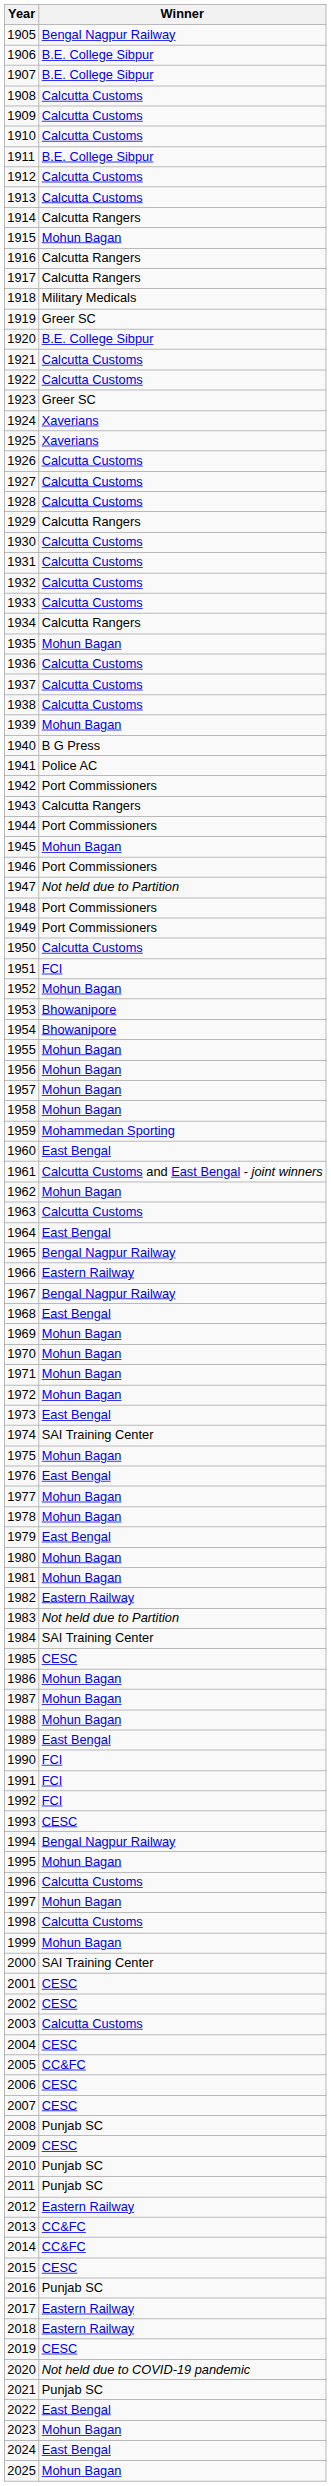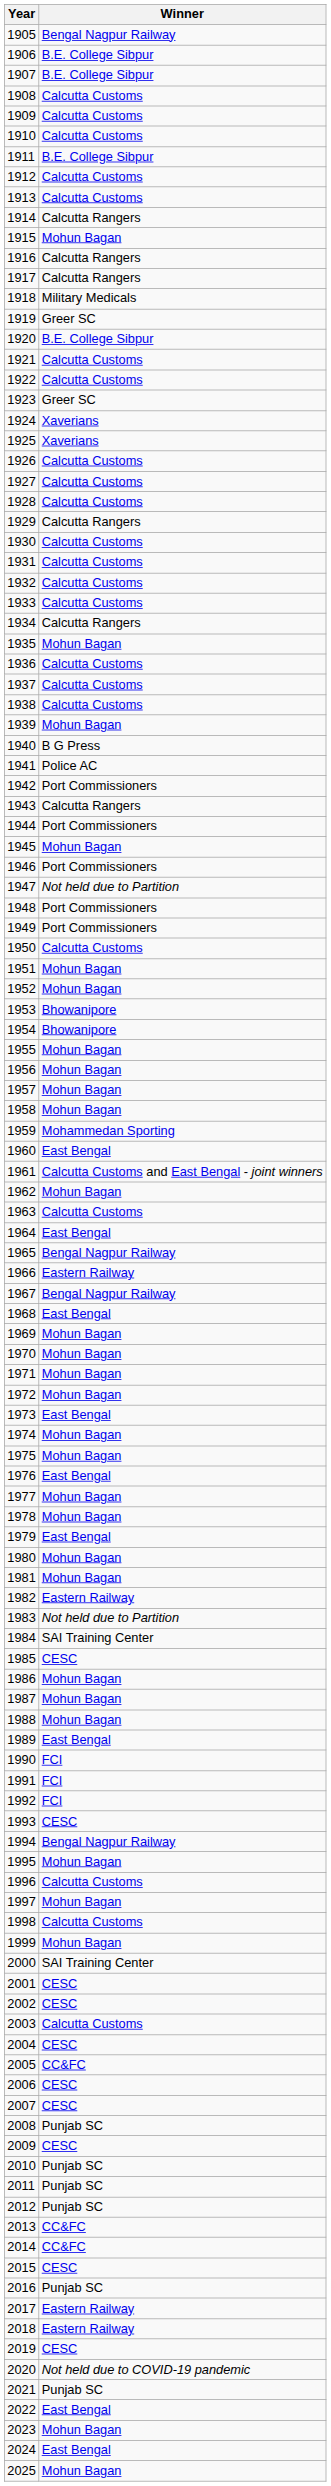 <table class="wikitable">
 <tr>
 <th>Year</th>
 <th>Winner</th>
 </tr>
 <tr>
 <td>1905</td>
 <td><a href='#'>Bengal Nagpur Railway</a></td>
 </tr>
 <tr>
 <td>1906</td>
 <td><a href='#'>B.E. College Sibpur</a></td>
 </tr>
 <tr>
 <td>1907</td>
 <td><a href='#'>B.E. College Sibpur</a></td>
 </tr>
 <tr>
 <td>1908</td>
 <td><a href='#'>Calcutta Customs</a></td>
 </tr>
 <tr>
 <td>1909</td>
 <td><a href='#'>Calcutta Customs</a></td>
 </tr>
 <tr>
 <td>1910</td>
 <td><a href='#'>Calcutta Customs</a></td>
 </tr>
 <tr>
 <td>1911</td>
 <td><a href='#'>B.E. College Sibpur</a></td>
 </tr>
 <tr>
 <td>1912</td>
 <td><a href='#'>Calcutta Customs</a></td>
 </tr>
 <tr>
 <td>1913</td>
 <td><a href='#'>Calcutta Customs</a></td>
 </tr>
 <tr>
 <td>1914</td>
 <td>Calcutta Rangers</td>
 </tr>
 <tr>
 <td>1915</td>
 <td><a href='#'>Mohun Bagan</a></td>
 </tr>
 <tr>
 <td>1916</td>
 <td>Calcutta Rangers</td>
 </tr>
 <tr>
 <td>1917</td>
 <td>Calcutta Rangers</td>
 </tr>
 <tr>
 <td>1918</td>
 <td>Military Medicals</td>
 </tr>
 <tr>
 <td>1919</td>
 <td>Greer SC</td>
 </tr>
 <tr>
 <td>1920</td>
 <td><a href='#'>B.E. College Sibpur</a></td>
 </tr>
 <tr>
 <td>1921</td>
 <td><a href='#'>Calcutta Customs</a></td>
 </tr>
 <tr>
 <td>1922</td>
 <td><a href='#'>Calcutta Customs</a></td>
 </tr>
 <tr>
 <td>1923</td>
 <td>Greer SC</td>
 </tr>
 <tr>
 <td>1924</td>
 <td><a href='#'>Xaverians</a></td>
 </tr>
 <tr>
 <td>1925</td>
 <td><a href='#'>Xaverians</a></td>
 </tr>
 <tr>
 <td>1926</td>
 <td><a href='#'>Calcutta Customs</a></td>
 </tr>
 <tr>
 <td>1927</td>
 <td><a href='#'>Calcutta Customs</a></td>
 </tr>
 <tr>
 <td>1928</td>
 <td><a href='#'>Calcutta Customs</a></td>
 </tr>
 <tr>
 <td>1929</td>
 <td>Calcutta Rangers</td>
 </tr>
 <tr>
 <td>1930</td>
 <td><a href='#'>Calcutta Customs</a></td>
 </tr>
 <tr>
 <td>1931</td>
 <td><a href='#'>Calcutta Customs</a></td>
 </tr>
 <tr>
 <td>1932</td>
 <td><a href='#'>Calcutta Customs</a></td>
 </tr>
 <tr>
 <td>1933</td>
 <td><a href='#'>Calcutta Customs</a></td>
 </tr>
 <tr>
 <td>1934</td>
 <td>Calcutta Rangers</td>
 </tr>
 <tr>
 <td>1935</td>
 <td><a href='#'>Mohun Bagan</a></td>
 </tr>
 <tr>
 <td>1936</td>
 <td><a href='#'>Calcutta Customs</a></td>
 </tr>
 <tr>
 <td>1937</td>
 <td><a href='#'>Calcutta Customs</a></td>
 </tr>
 <tr>
 <td>1938</td>
 <td><a href='#'>Calcutta Customs</a></td>
 </tr>
 <tr>
 <td>1939</td>
 <td><a href='#'>Mohun Bagan</a></td>
 </tr>
 <tr>
 <td>1940</td>
 <td>B G Press</td>
 </tr>
 <tr>
 <td>1941</td>
 <td>Police AC</td>
 </tr>
 <tr>
 <td>1942</td>
 <td>Port Commissioners</td>
 </tr>
 <tr>
 <td>1943</td>
 <td>Calcutta Rangers</td>
 </tr>
 <tr>
 <td>1944</td>
 <td>Port Commissioners</td>
 </tr>
 <tr>
 <td>1945</td>
 <td><a href='#'>Mohun Bagan</a></td>
 </tr>
 <tr>
 <td>1946</td>
 <td>Port Commissioners</td>
 </tr>
 <tr>
 <td>1947</td>
 <td><em>Not held due to Partition</em></td>
 </tr>
 <tr>
 <td>1948</td>
 <td>Port Commissioners</td>
 </tr>
 <tr>
 <td>1949</td>
 <td>Port Commissioners</td>
 </tr>
 <tr>
 <td>1950</td>
 <td><a href='#'>Calcutta Customs</a></td>
 </tr>
 <tr>
 <td>1951</td>
-<td><a href='#'>FCI</a></td>
+<td><a href='#'>Mohun Bagan</a></td>
 </tr>
 <tr>
 <td>1952</td>
 <td><a href='#'>Mohun Bagan</a></td>
 </tr>
 <tr>
 <td>1953</td>
 <td><a href='#'>Bhowanipore</a></td>
 </tr>
 <tr>
 <td>1954</td>
 <td><a href='#'>Bhowanipore</a></td>
 </tr>
 <tr>
 <td>1955</td>
 <td><a href='#'>Mohun Bagan</a></td>
 </tr>
 <tr>
 <td>1956</td>
 <td><a href='#'>Mohun Bagan</a></td>
 </tr>
 <tr>
 <td>1957</td>
 <td><a href='#'>Mohun Bagan</a></td>
 </tr>
 <tr>
 <td>1958</td>
 <td><a href='#'>Mohun Bagan</a></td>
 </tr>
 <tr>
 <td>1959</td>
 <td><a href='#'>Mohammedan Sporting</a></td>
 </tr>
 <tr>
 <td>1960</td>
 <td><a href='#'>East Bengal</a></td>
 </tr>
 <tr>
 <td>1961</td>
 <td><a href='#'>Calcutta Customs</a> and <a href='#'>East Bengal</a> - <em>joint winners</em></td>
 </tr>
 <tr>
 <td>1962</td>
 <td><a href='#'>Mohun Bagan</a></td>
 </tr>
 <tr>
 <td>1963</td>
 <td><a href='#'>Calcutta Customs</a></td>
 </tr>
 <tr>
 <td>1964</td>
 <td><a href='#'>East Bengal</a></td>
 </tr>
 <tr>
 <td>1965</td>
 <td><a href='#'>Bengal Nagpur Railway</a></td>
 </tr>
 <tr>
 <td>1966</td>
 <td><a href='#'>Eastern Railway</a></td>
 </tr>
 <tr>
 <td>1967</td>
 <td><a href='#'>Bengal Nagpur Railway</a></td>
 </tr>
 <tr>
 <td>1968</td>
 <td><a href='#'>East Bengal</a></td>
 </tr>
 <tr>
 <td>1969</td>
 <td><a href='#'>Mohun Bagan</a></td>
 </tr>
 <tr>
 <td>1970</td>
 <td><a href='#'>Mohun Bagan</a></td>
 </tr>
 <tr>
 <td>1971</td>
 <td><a href='#'>Mohun Bagan</a></td>
 </tr>
 <tr>
 <td>1972</td>
 <td><a href='#'>Mohun Bagan</a></td>
 </tr>
 <tr>
 <td>1973</td>
 <td><a href='#'>East Bengal</a></td>
 </tr>
 <tr>
 <td>1974</td>
-<td>SAI Training Center</td>
+<td><a href='#'>Mohun Bagan</a></td>
 </tr>
 <tr>
 <td>1975</td>
 <td><a href='#'>Mohun Bagan</a></td>
 </tr>
 <tr>
 <td>1976</td>
 <td><a href='#'>East Bengal</a></td>
 </tr>
 <tr>
 <td>1977</td>
 <td><a href='#'>Mohun Bagan</a></td>
 </tr>
 <tr>
 <td>1978</td>
 <td><a href='#'>Mohun Bagan</a></td>
 </tr>
 <tr>
 <td>1979</td>
 <td><a href='#'>East Bengal</a></td>
 </tr>
 <tr>
 <td>1980</td>
 <td><a href='#'>Mohun Bagan</a></td>
 </tr>
 <tr>
 <td>1981</td>
 <td><a href='#'>Mohun Bagan</a></td>
 </tr>
 <tr>
 <td>1982</td>
 <td><a href='#'>Eastern Railway</a></td>
 </tr>
 <tr>
 <td>1983</td>
 <td><em>Not held due to Partition</em></td>
 </tr>
 <tr>
 <td>1984</td>
 <td>SAI Training Center</td>
 </tr>
 <tr>
 <td>1985</td>
 <td><a href='#'>CESC</a></td>
 </tr>
 <tr>
 <td>1986</td>
 <td><a href='#'>Mohun Bagan</a></td>
 </tr>
 <tr>
 <td>1987</td>
 <td><a href='#'>Mohun Bagan</a></td>
 </tr>
 <tr>
 <td>1988</td>
 <td><a href='#'>Mohun Bagan</a></td>
 </tr>
 <tr>
 <td>1989</td>
 <td><a href='#'>East Bengal</a></td>
 </tr>
 <tr>
 <td>1990</td>
 <td><a href='#'>FCI</a></td>
 </tr>
 <tr>
 <td>1991</td>
 <td><a href='#'>FCI</a></td>
 </tr>
 <tr>
 <td>1992</td>
 <td><a href='#'>FCI</a></td>
 </tr>
 <tr>
 <td>1993</td>
 <td><a href='#'>CESC</a></td>
 </tr>
 <tr>
 <td>1994</td>
 <td><a href='#'>Bengal Nagpur Railway</a></td>
 </tr>
 <tr>
 <td>1995</td>
 <td><a href='#'>Mohun Bagan</a></td>
 </tr>
 <tr>
 <td>1996</td>
 <td><a href='#'>Calcutta Customs</a></td>
 </tr>
 <tr>
 <td>1997</td>
 <td><a href='#'>Mohun Bagan</a></td>
 </tr>
 <tr>
 <td>1998</td>
 <td><a href='#'>Calcutta Customs</a></td>
 </tr>
 <tr>
 <td>1999</td>
 <td><a href='#'>Mohun Bagan</a></td>
 </tr>
 <tr>
 <td>2000</td>
 <td>SAI Training Center</td>
 </tr>
 <tr>
 <td>2001</td>
 <td><a href='#'>CESC</a></td>
 </tr>
 <tr>
 <td>2002</td>
 <td><a href='#'>CESC</a></td>
 </tr>
 <tr>
 <td>2003</td>
 <td><a href='#'>Calcutta Customs</a></td>
 </tr>
 <tr>
 <td>2004</td>
 <td><a href='#'>CESC</a></td>
 </tr>
 <tr>
 <td>2005</td>
 <td><a href='#'>CC&FC</a></td>
 </tr>
 <tr>
 <td>2006</td>
 <td><a href='#'>CESC</a></td>
 </tr>
 <tr>
 <td>2007</td>
 <td><a href='#'>CESC</a></td>
 </tr>
 <tr>
 <td>2008</td>
 <td>Punjab SC</td>
 </tr>
 <tr>
 <td>2009</td>
 <td><a href='#'>CESC</a></td>
 </tr>
 <tr>
 <td>2010</td>
 <td>Punjab SC</td>
 </tr>
 <tr>
 <td>2011</td>
 <td>Punjab SC</td>
 </tr>
 <tr>
 <td>2012</td>
-<td><a href='#'>Eastern Railway</a></td>
+<td>Punjab SC</td>
 </tr>
 <tr>
 <td>2013</td>
 <td><a href='#'>CC&FC</a></td>
 </tr>
 <tr>
 <td>2014</td>
 <td><a href='#'>CC&FC</a></td>
 </tr>
 <tr>
 <td>2015</td>
 <td><a href='#'>CESC</a></td>
 </tr>
 <tr>
 <td>2016</td>
 <td>Punjab SC</td>
 </tr>
 <tr>
 <td>2017</td>
 <td><a href='#'>Eastern Railway</a></td>
 </tr>
 <tr>
 <td>2018</td>
 <td><a href='#'>Eastern Railway</a></td>
 </tr>
 <tr>
 <td>2019</td>
 <td><a href='#'>CESC</a></td>
 </tr>
 <tr>
 <td>2020</td>
 <td><em>Not held due to COVID-19 pandemic</em></td>
 </tr>
 <tr>
 <td>2021</td>
 <td>Punjab SC</td>
 </tr>
 <tr>
 <td>2022</td>
 <td><a href='#'>East Bengal</a></td>
 </tr>
 <tr>
 <td>2023</td>
 <td><a href='#'>Mohun Bagan</a></td>
 </tr>
 <tr>
 <td>2024</td>
 <td><a href='#'>East Bengal</a></td>
 </tr>
 <tr>
 <td>2025</td>
 <td><a href='#'>Mohun Bagan</a></td>
 </tr>
 </table>
